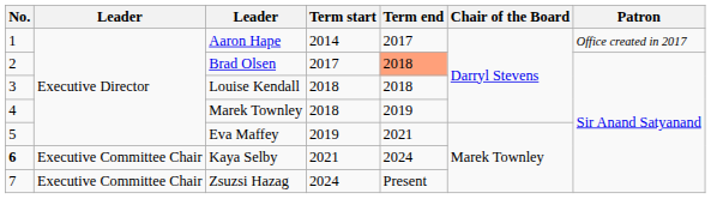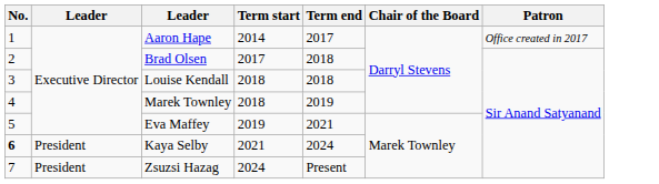 <table class="wikitable">
 <tr>
 <th>No.</th>
 <th>Leader</th>
 <th>Leader</th>
 <th>Term start</th>
 <th>Term end</th>
 <th>Chair of the Board</th>
 <th>Patron</th>
 </tr>
 <tr>
 <td>1</td>
 <td rowspan="5">Executive Director</td>
 <td><a href='#'>Aaron Hape</a></td>
 <td>2014</td>
 <td>2017</td>
 <td rowspan="4"><a href='#'>Darryl Stevens</a></td>
 <td><em><small>Office created in 2017</small></em></td>
 </tr>
 <tr>
 <td>2</td>
 <td><a href='#'>Brad Olsen</a></td>
 <td>2017</td>
-<td style="background: lightsalmon;">2018</td>
+<td>2018</td>
 <td rowspan="6"><a href='#'>Sir Anand Satyanand</a></td>
 </tr>
 <tr>
 <td>3</td>
 <td>Louise Kendall</td>
 <td>2018</td>
 <td>2018</td>
 </tr>
 <tr>
 <td>4</td>
 <td>Marek Townley</td>
 <td>2018</td>
 <td>2019</td>
 </tr>
 <tr>
 <td>5</td>
 <td>Eva Maffey</td>
 <td>2019</td>
 <td>2021</td>
 <td rowspan="3">Marek Townley</td>
 </tr>
 <tr>
 <td><strong>6</strong></td>
-<td>Executive Committee Chair</td>
+<td>President</td>
 <td>Kaya Selby</td>
 <td>2021</td>
 <td>2024</td>
 </tr>
 <tr>
 <td>7</td>
-<td>Executive Committee Chair</td>
+<td>President</td>
 <td>Zsuzsi Hazag</td>
 <td>2024</td>
 <td>Present</td>
 </tr>
 </table>
